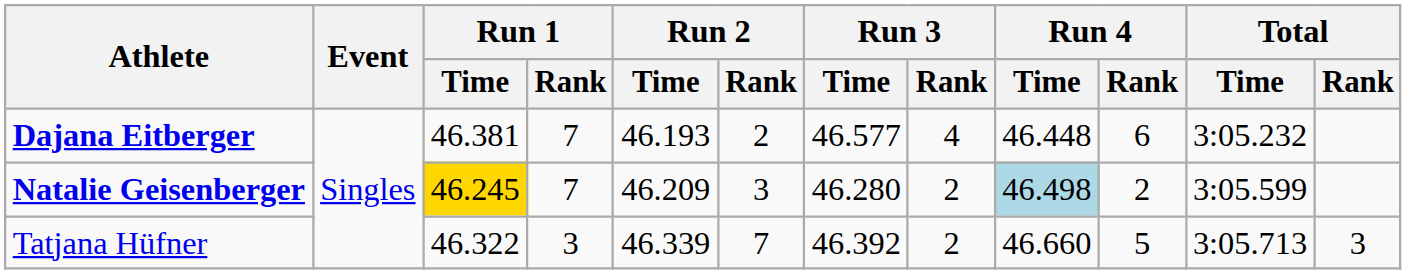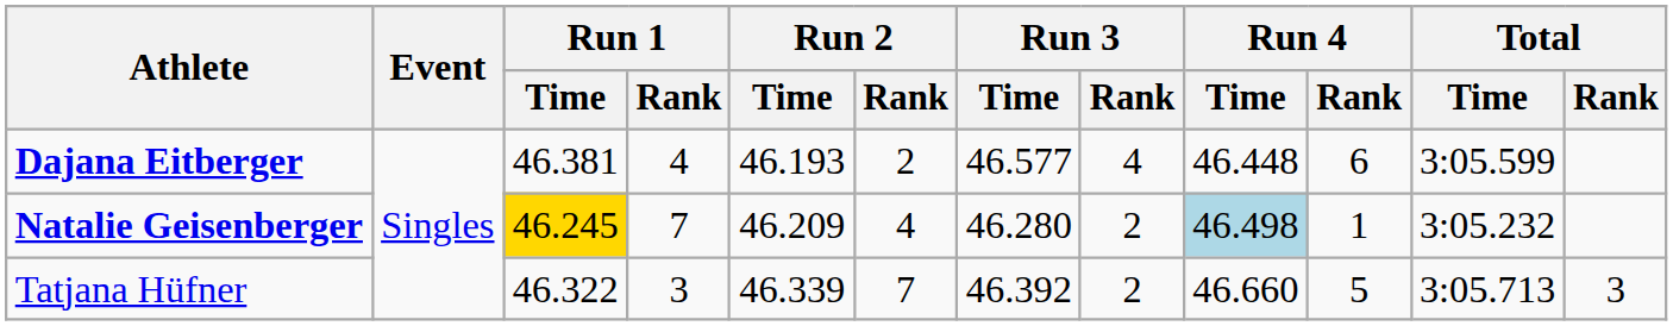 <table class="wikitable" style="font-size:90%">
 <tr>
 <th rowspan="2">Athlete</th>
 <th rowspan="2">Event</th>
 <th colspan=2>Run 1</th>
 <th colspan=2>Run 2</th>
 <th colspan=2>Run 3</th>
 <th colspan=2>Run 4</th>
 <th colspan=2>Total</th>
 </tr>
 <tr style="font-size:95%">
 <th>Time</th>
 <th>Rank</th>
 <th>Time</th>
 <th>Rank</th>
 <th>Time</th>
 <th>Rank</th>
 <th>Time</th>
 <th>Rank</th>
 <th>Time</th>
 <th>Rank</th>
 </tr>
 <tr align=center>
 <td align=left><strong><a href='#'>Dajana Eitberger</a></strong></td>
 <td align=left rowspan="3"><a href='#'>Singles</a></td>
 <td>46.381</td>
-<td>7</td>
+<td>4</td>
 <td>46.193</td>
 <td>2</td>
 <td>46.577</td>
 <td>4</td>
 <td>46.448</td>
 <td>6</td>
-<td>3:05.232</td>
+<td>3:05.599</td>
 <td></td>
 </tr>
 <tr align=center>
 <td align=left><strong><a href='#'>Natalie Geisenberger</a></strong></td>
 <td style="background: gold;">46.245</td>
 <td>7</td>
 <td>46.209</td>
-<td>3</td>
+<td>4</td>
 <td>46.280</td>
 <td>2</td>
 <td style="background: lightblue;">46.498</td>
-<td>2</td>
-<td>3:05.599</td>
+<td>1</td>
+<td>3:05.232</td>
 <td></td>
 </tr>
 <tr align=center>
 <td align=left><a href='#'>Tatjana Hüfner</a></td>
 <td>46.322</td>
 <td>3</td>
 <td>46.339</td>
 <td>7</td>
 <td>46.392</td>
 <td>2</td>
 <td>46.660</td>
 <td>5</td>
 <td>3:05.713</td>
 <td>3</td>
 </tr>
 </table>
